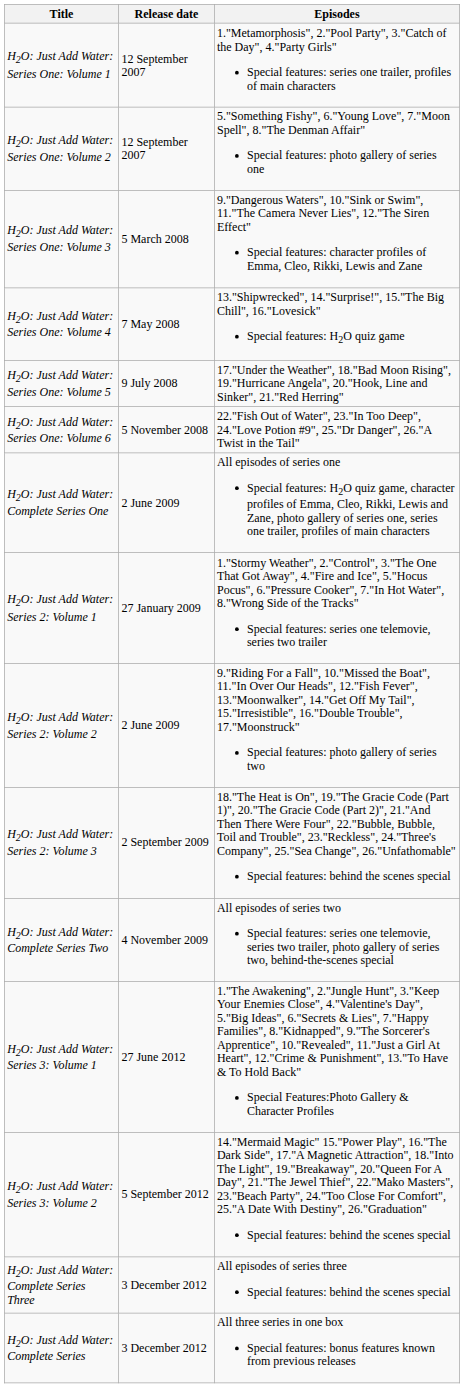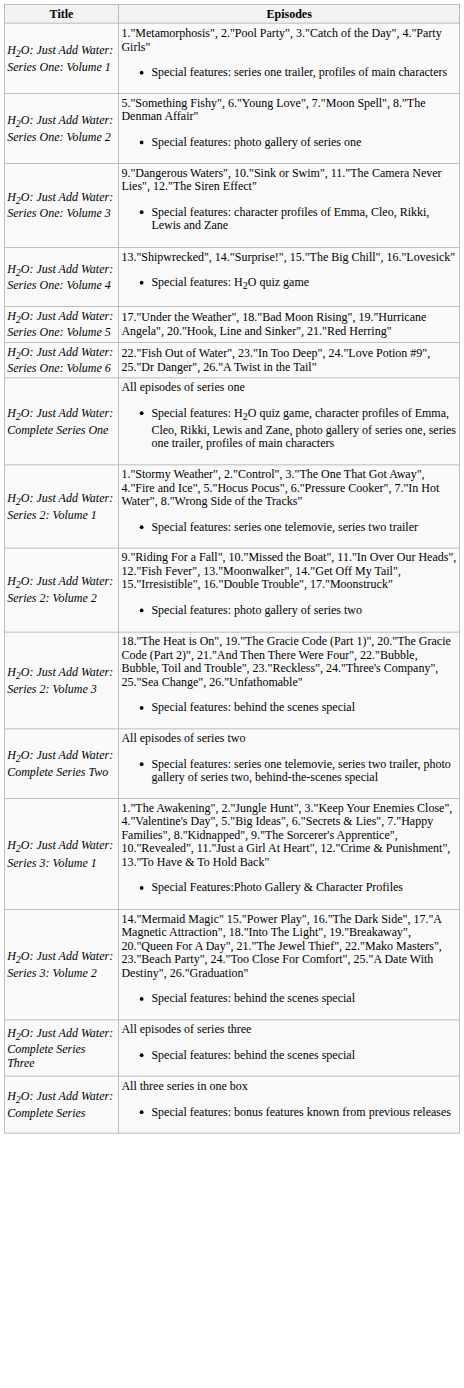 <table class="wikitable">
 <tr>
 <th width=145px>Title</th>
-<th width=120px>Release date</th>
 <th>Episodes</th>
 </tr>
 <tr>
 <td><em>H<sub>2</sub>O: Just Add Water:<br>Series One: Volume 1</em></td>
-<td>12 September 2007</td>
 <td>1."Metamorphosis", 2."Pool Party", 3."Catch of the Day", 4."Party Girls"<br><ul><li>Special features: series one trailer, profiles of main characters</li></ul></td>
 </tr>
 <tr>
 <td><em>H<sub>2</sub>O: Just Add Water:<br>Series One: Volume 2</em></td>
-<td>12 September 2007</td>
 <td>5."Something Fishy", 6."Young Love", 7."Moon Spell", 8."The Denman Affair"<br><ul><li>Special features: photo gallery of series one</li></ul></td>
 </tr>
 <tr>
 <td><em>H<sub>2</sub>O: Just Add Water:<br>Series One: Volume 3</em></td>
-<td>5 March 2008</td>
 <td>9."Dangerous Waters", 10."Sink or Swim", 11."The Camera Never Lies", 12."The Siren Effect"<br><ul><li>Special features: character profiles of Emma, Cleo, Rikki, Lewis and Zane</li></ul></td>
 </tr>
 <tr>
 <td><em>H<sub>2</sub>O: Just Add Water:<br>Series One: Volume 4</em></td>
-<td>7 May 2008</td>
 <td>13."Shipwrecked", 14."Surprise!", 15."The Big Chill", 16."Lovesick"<br><ul><li>Special features: H<sub>2</sub>O quiz game</li></ul></td>
 </tr>
 <tr>
 <td><em>H<sub>2</sub>O: Just Add Water:<br>Series One: Volume 5</em></td>
-<td>9 July 2008</td>
 <td>17."Under the Weather", 18."Bad Moon Rising", 19."Hurricane Angela", 20."Hook, Line and Sinker", 21."Red Herring"</td>
 </tr>
 <tr>
 <td><em>H<sub>2</sub>O: Just Add Water:<br>Series One: Volume 6</em></td>
-<td>5 November 2008</td>
 <td>22."Fish Out of Water", 23."In Too Deep", 24."Love Potion #9", 25."Dr Danger", 26."A Twist in the Tail"</td>
 </tr>
 <tr>
 <td><em>H<sub>2</sub>O: Just Add Water:<br>Complete Series One</em></td>
-<td>2 June 2009</td>
 <td>All episodes of series one<br><ul><li>Special features: H<sub>2</sub>O quiz game, character profiles of Emma, Cleo, Rikki, Lewis and Zane, photo gallery of series one, series one trailer, profiles of main characters</li></ul></td>
 </tr>
 <tr>
 <td><em>H<sub>2</sub>O: Just Add Water:<br>Series 2: Volume 1</em></td>
-<td>27 January 2009</td>
 <td>1."Stormy Weather", 2."Control", 3."The One That Got Away", 4."Fire and Ice", 5."Hocus Pocus", 6."Pressure Cooker", 7."In Hot Water", 8."Wrong Side of the Tracks"<br><ul><li>Special features: series one telemovie, series two trailer</li></ul></td>
 </tr>
 <tr>
 <td><em>H<sub>2</sub>O: Just Add Water:<br>Series 2: Volume 2</em></td>
-<td>2 June 2009</td>
 <td>9."Riding For a Fall", 10."Missed the Boat", 11."In Over Our Heads", 12."Fish Fever", 13."Moonwalker", 14."Get Off My Tail", 15."Irresistible", 16."Double Trouble", 17."Moonstruck"<br><ul><li>Special features: photo gallery of series two</li></ul></td>
 </tr>
 <tr>
 <td><em>H<sub>2</sub>O: Just Add Water:<br>Series 2: Volume 3</em></td>
-<td>2 September 2009</td>
 <td>18."The Heat is On", 19."The Gracie Code (Part 1)", 20."The Gracie Code (Part 2)", 21."And Then There Were Four", 22."Bubble, Bubble, Toil and Trouble", 23."Reckless", 24."Three's Company", 25."Sea Change", 26."Unfathomable"<br><ul><li>Special features: behind the scenes special</li></ul></td>
 </tr>
 <tr>
 <td><em>H<sub>2</sub>O: Just Add Water:<br>Complete Series Two</em></td>
-<td>4 November 2009</td>
 <td>All episodes of series two<br><ul><li>Special features: series one telemovie, series two trailer, photo gallery of series two, behind-the-scenes special</li></ul></td>
 </tr>
 <tr>
 <td><em>H<sub>2</sub>O: Just Add Water:<br>Series 3: Volume 1</em></td>
-<td>27 June 2012</td>
 <td>1."The Awakening", 2."Jungle Hunt", 3."Keep Your Enemies Close", 4."Valentine's Day", 5."Big Ideas", 6."Secrets & Lies", 7."Happy Families", 8."Kidnapped", 9."The Sorcerer's Apprentice", 10."Revealed", 11."Just a Girl At Heart", 12."Crime & Punishment", 13."To Have & To Hold Back"<br><ul><li>Special Features:Photo Gallery & Character Profiles</li></ul></td>
 </tr>
 <tr>
 <td><em>H<sub>2</sub>O: Just Add Water:<br>Series 3: Volume 2</em></td>
-<td>5 September 2012</td>
 <td>14."Mermaid Magic" 15."Power Play", 16."The Dark Side", 17."A Magnetic Attraction", 18."Into The Light", 19."Breakaway", 20."Queen For A Day", 21."The Jewel Thief", 22."Mako Masters", 23."Beach Party", 24."Too Close For Comfort", 25."A Date With Destiny", 26."Graduation"<br><ul><li>Special features: behind the scenes special</li></ul></td>
 </tr>
 <tr>
 <td><em>H<sub>2</sub>O: Just Add Water:<br>Complete Series Three</em></td>
-<td>3 December 2012</td>
 <td>All episodes of series three<br><ul><li>Special features: behind the scenes special</li></ul></td>
 </tr>
 <tr>
 <td><em>H<sub>2</sub>O: Just Add Water:<br>Complete Series</em></td>
-<td>3 December 2012</td>
 <td>All three series in one box<br><ul><li>Special features: bonus features known from previous releases</li></ul></td>
 </tr>
 </table>
